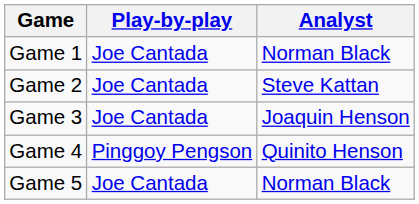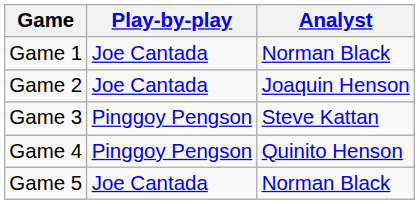 <table class=wikitable>
 <tr>
 <th>Game</th>
 <th><a href='#'>Play-by-play</a></th>
 <th><a href='#'>Analyst</a></th>
 </tr>
 <tr>
 <td>Game 1</td>
 <td><a href='#'>Joe Cantada</a></td>
 <td><a href='#'>Norman Black</a></td>
 </tr>
 <tr>
 <td>Game 2</td>
 <td><a href='#'>Joe Cantada</a></td>
-<td><a href='#'>Steve Kattan</a></td>
+<td><a href='#'>Joaquin Henson</a></td>
 </tr>
 <tr>
 <td>Game 3</td>
-<td><a href='#'>Joe Cantada</a></td>
-<td><a href='#'>Joaquin Henson</a></td>
+<td><a href='#'>Pinggoy Pengson</a></td>
+<td><a href='#'>Steve Kattan</a></td>
 </tr>
 <tr>
 <td>Game 4</td>
 <td><a href='#'>Pinggoy Pengson</a></td>
 <td><a href='#'>Quinito Henson</a></td>
 </tr>
 <tr>
 <td>Game 5</td>
 <td><a href='#'>Joe Cantada</a></td>
 <td><a href='#'>Norman Black</a></td>
 </tr>
 </table>
